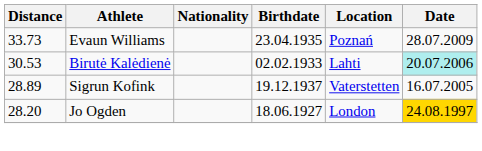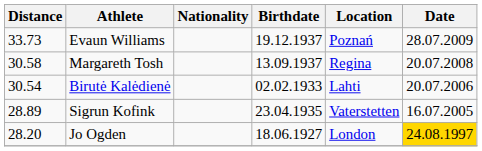 <table class="wikitable">
 <tr>
 <th>Distance</th>
 <th>Athlete</th>
 <th>Nationality</th>
 <th>Birthdate</th>
 <th>Location</th>
 <th>Date</th>
 </tr>
 <tr>
 <td>33.73</td>
 <td>Evaun Williams</td>
 <td></td>
-<td>23.04.1935</td>
+<td>19.12.1937</td>
 <td><a href='#'>Poznań</a></td>
 <td>28.07.2009</td>
 </tr>
 <tr>
-<td>30.53</td>
+<td>30.58</td>
+<td>Margareth Tosh</td>
+<td></td>
+<td>13.09.1937</td>
+<td><a href='#'>Regina</a></td>
+<td>20.07.2008</td>
+</tr>
+<tr>
+<td>30.54</td>
 <td><a href='#'>Birutė Kalėdienė</a></td>
 <td></td>
 <td>02.02.1933</td>
 <td><a href='#'>Lahti</a></td>
-<td style="background: paleturquoise;">20.07.2006</td>
+<td>20.07.2006</td>
 </tr>
 <tr>
 <td>28.89</td>
 <td>Sigrun Kofink</td>
 <td></td>
-<td>19.12.1937</td>
+<td>23.04.1935</td>
 <td><a href='#'>Vaterstetten</a></td>
 <td>16.07.2005</td>
 </tr>
 <tr>
 <td>28.20</td>
 <td>Jo Ogden</td>
 <td></td>
 <td>18.06.1927</td>
 <td><a href='#'>London</a></td>
 <td style="background: gold;">24.08.1997</td>
 </tr>
 <tr>
 </tr>
 </table>
